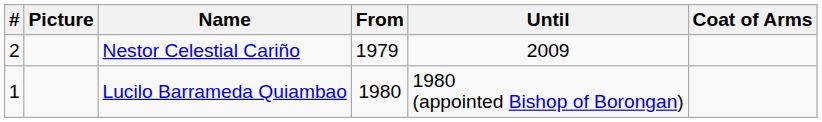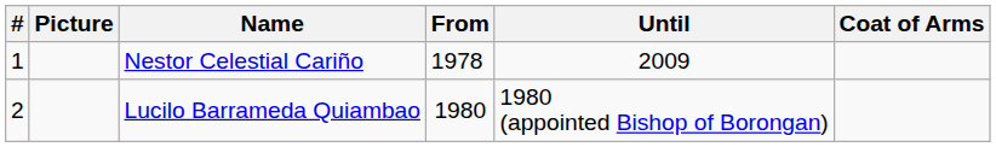 <table class="wikitable">
 <tr>
 <th>#</th>
 <th>Picture</th>
 <th>Name</th>
 <th>From</th>
 <th>Until</th>
 <th>Coat of Arms</th>
 </tr>
 <tr>
-<td>2</td>
+<td>1</td>
 <td></td>
 <td><a href='#'>Nestor Celestial Cariño</a></td>
-<td>1979</td>
+<td>1978</td>
 <td align="center">2009</td>
 <td></td>
 </tr>
 <tr>
-<td align="center">1</td>
+<td align="center">2</td>
 <td></td>
 <td align="center"><a href='#'>Lucilo Barrameda Quiambao</a></td>
 <td align="center">1980</td>
 <td>1980<br>(appointed <a href='#'>Bishop of Borongan</a>)</td>
 <td></td>
 </tr>
 </table>
